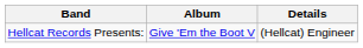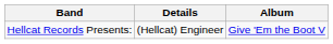 <table class="wikitable" border="1">
 <tr>
 <th>Band</th>
+<th>Details</th>
 <th>Album</th>
-<th>Details</th>
 </tr>
 <tr>
 <td><a href='#'>Hellcat Records</a> Presents:</td>
+<td>(Hellcat) Engineer</td>
 <td><a href='#'>Give 'Em the Boot V</a></td>
-<td>(Hellcat) Engineer</td>
 </tr>
 </table>
